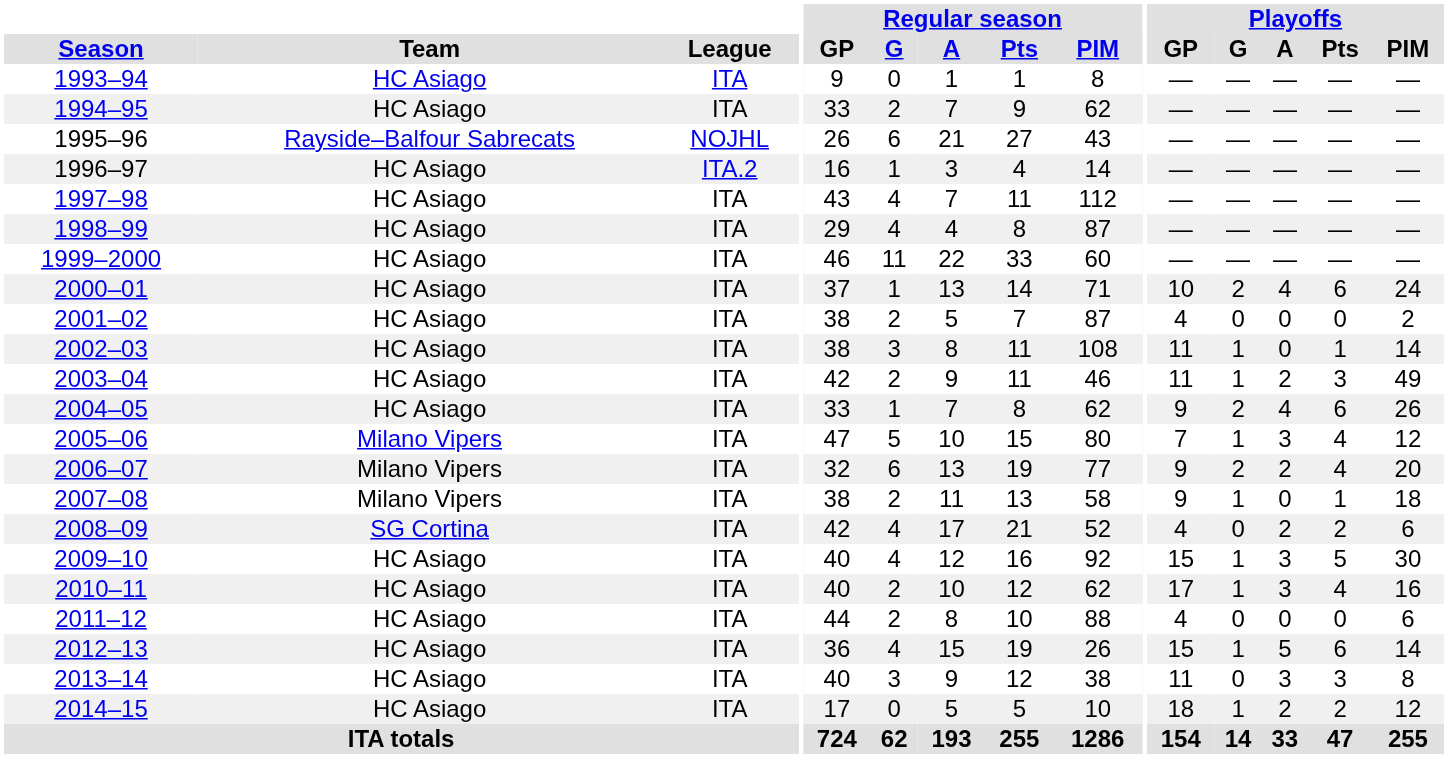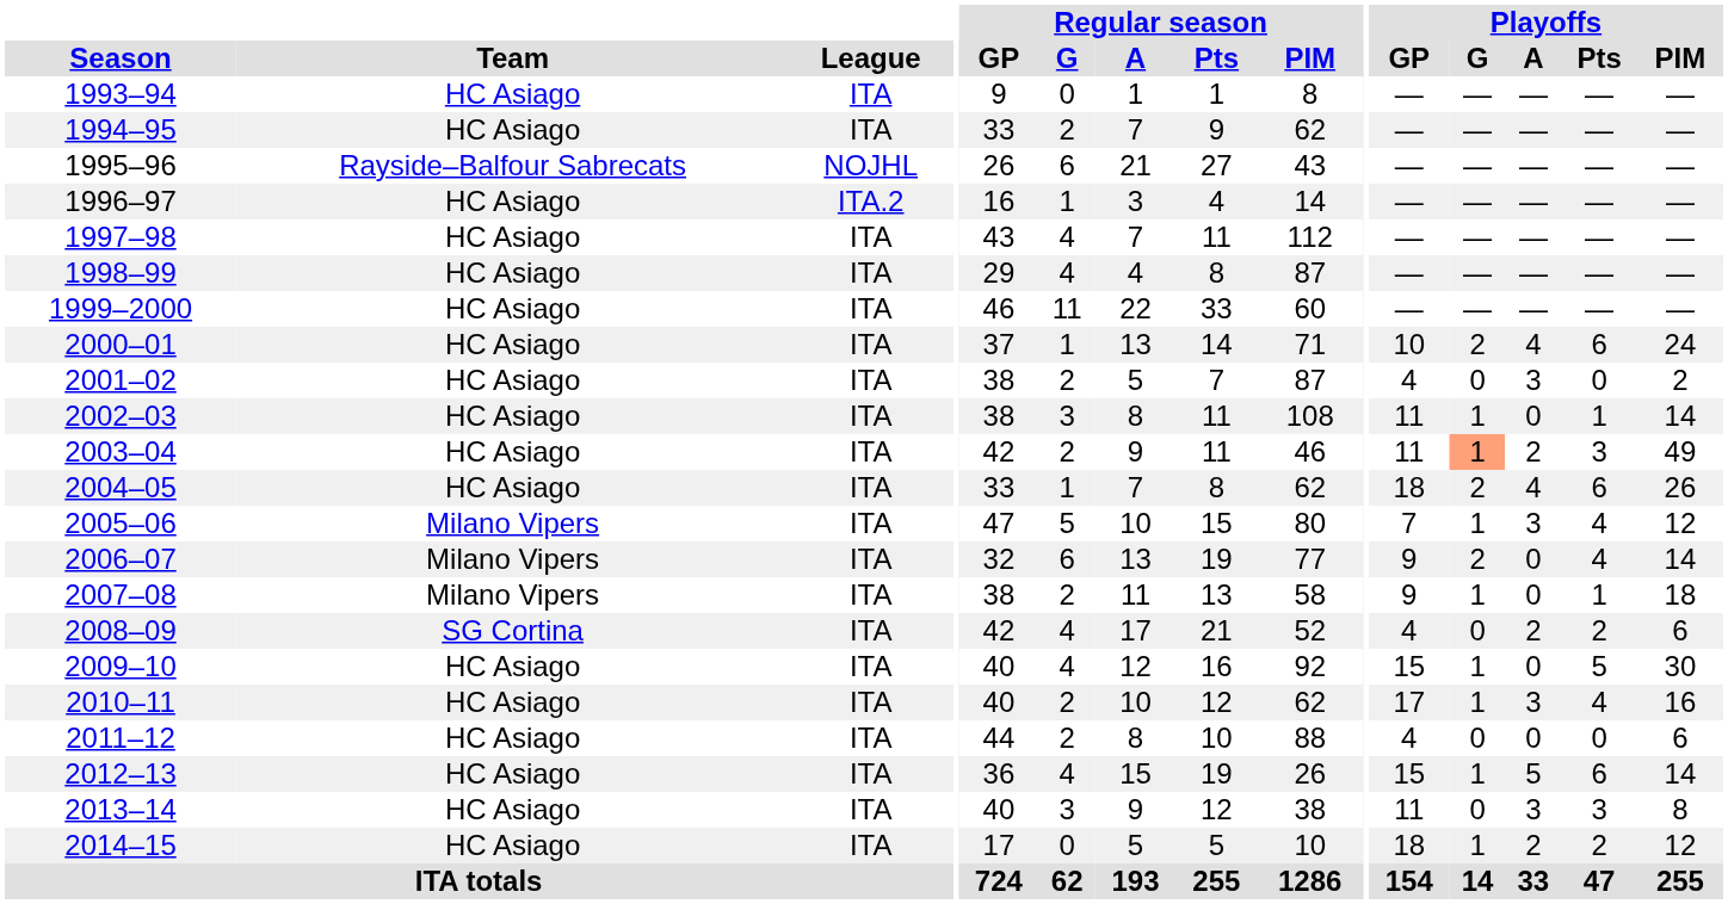 <table border="0" cellpadding="1" cellspacing="0" style="text-align:center; width:60em">
 <tr bgcolor="#e0e0e0">
 <th colspan="3" bgcolor="#ffffff"></th>
 <th rowspan="99" bgcolor="#ffffff"></th>
 <th colspan="5"><a href='#'>Regular season</a></th>
 <th rowspan="99" bgcolor="#ffffff"></th>
 <th colspan="5"><a href='#'>Playoffs</a></th>
 </tr>
 <tr bgcolor="#e0e0e0">
 <th><a href='#'>Season</a></th>
 <th>Team</th>
 <th>League</th>
 <th>GP</th>
 <th><a href='#'>G</a></th>
 <th><a href='#'>A</a></th>
 <th><a href='#'>Pts</a></th>
 <th><a href='#'>PIM</a></th>
 <th>GP</th>
 <th>G</th>
 <th>A</th>
 <th>Pts</th>
 <th>PIM</th>
 </tr>
 <tr>
 <td><a href='#'>1993–94</a></td>
 <td><a href='#'>HC Asiago</a></td>
 <td><a href='#'>ITA</a></td>
 <td>9</td>
 <td>0</td>
 <td>1</td>
 <td>1</td>
 <td>8</td>
 <td>—</td>
 <td>—</td>
 <td>—</td>
 <td>—</td>
 <td>—</td>
 </tr>
 <tr bgcolor="#f0f0f0">
 <td><a href='#'>1994–95</a></td>
 <td>HC Asiago</td>
 <td>ITA</td>
 <td>33</td>
 <td>2</td>
 <td>7</td>
 <td>9</td>
 <td>62</td>
 <td>—</td>
 <td>—</td>
 <td>—</td>
 <td>—</td>
 <td>—</td>
 </tr>
 <tr>
 <td>1995–96</td>
 <td><a href='#'>Rayside–Balfour Sabrecats</a></td>
 <td><a href='#'>NOJHL</a></td>
 <td>26</td>
 <td>6</td>
 <td>21</td>
 <td>27</td>
 <td>43</td>
 <td>—</td>
 <td>—</td>
 <td>—</td>
 <td>—</td>
 <td>—</td>
 </tr>
 <tr bgcolor="#f0f0f0">
 <td>1996–97</td>
 <td>HC Asiago</td>
 <td><a href='#'>ITA.2</a></td>
 <td>16</td>
 <td>1</td>
 <td>3</td>
 <td>4</td>
 <td>14</td>
 <td>—</td>
 <td>—</td>
 <td>—</td>
 <td>—</td>
 <td>—</td>
 </tr>
 <tr>
 <td><a href='#'>1997–98</a></td>
 <td>HC Asiago</td>
 <td>ITA</td>
 <td>43</td>
 <td>4</td>
 <td>7</td>
 <td>11</td>
 <td>112</td>
 <td>—</td>
 <td>—</td>
 <td>—</td>
 <td>—</td>
 <td>—</td>
 </tr>
 <tr bgcolor="#f0f0f0">
 <td><a href='#'>1998–99</a></td>
 <td>HC Asiago</td>
 <td>ITA</td>
 <td>29</td>
 <td>4</td>
 <td>4</td>
 <td>8</td>
 <td>87</td>
 <td>—</td>
 <td>—</td>
 <td>—</td>
 <td>—</td>
 <td>—</td>
 </tr>
 <tr>
 <td><a href='#'>1999–2000</a></td>
 <td>HC Asiago</td>
 <td>ITA</td>
 <td>46</td>
 <td>11</td>
 <td>22</td>
 <td>33</td>
 <td>60</td>
 <td>—</td>
 <td>—</td>
 <td>—</td>
 <td>—</td>
 <td>—</td>
 </tr>
 <tr bgcolor="#f0f0f0">
 <td><a href='#'>2000–01</a></td>
 <td>HC Asiago</td>
 <td>ITA</td>
 <td>37</td>
 <td>1</td>
 <td>13</td>
 <td>14</td>
 <td>71</td>
 <td>10</td>
 <td>2</td>
 <td>4</td>
 <td>6</td>
 <td>24</td>
 </tr>
 <tr>
 <td><a href='#'>2001–02</a></td>
 <td>HC Asiago</td>
 <td>ITA</td>
 <td>38</td>
 <td>2</td>
 <td>5</td>
 <td>7</td>
 <td>87</td>
 <td>4</td>
 <td>0</td>
-<td>0</td>
+<td>3</td>
 <td>0</td>
 <td>2</td>
 </tr>
 <tr bgcolor="#f0f0f0">
 <td><a href='#'>2002–03</a></td>
 <td>HC Asiago</td>
 <td>ITA</td>
 <td>38</td>
 <td>3</td>
 <td>8</td>
 <td>11</td>
 <td>108</td>
 <td>11</td>
 <td>1</td>
 <td>0</td>
 <td>1</td>
 <td>14</td>
 </tr>
 <tr>
 <td><a href='#'>2003–04</a></td>
 <td>HC Asiago</td>
 <td>ITA</td>
 <td>42</td>
 <td>2</td>
 <td>9</td>
 <td>11</td>
 <td>46</td>
 <td>11</td>
-<td>1</td>
+<td style="background: lightsalmon;">1</td>
 <td>2</td>
 <td>3</td>
 <td>49</td>
 </tr>
 <tr bgcolor="#f0f0f0">
 <td><a href='#'>2004–05</a></td>
 <td>HC Asiago</td>
 <td>ITA</td>
 <td>33</td>
 <td>1</td>
 <td>7</td>
 <td>8</td>
 <td>62</td>
-<td>9</td>
+<td>18</td>
 <td>2</td>
 <td>4</td>
 <td>6</td>
 <td>26</td>
 </tr>
 <tr>
 <td><a href='#'>2005–06</a></td>
 <td><a href='#'>Milano Vipers</a></td>
 <td>ITA</td>
 <td>47</td>
 <td>5</td>
 <td>10</td>
 <td>15</td>
 <td>80</td>
 <td>7</td>
 <td>1</td>
 <td>3</td>
 <td>4</td>
 <td>12</td>
 </tr>
 <tr bgcolor="#f0f0f0">
 <td><a href='#'>2006–07</a></td>
 <td>Milano Vipers</td>
 <td>ITA</td>
 <td>32</td>
 <td>6</td>
 <td>13</td>
 <td>19</td>
 <td>77</td>
 <td>9</td>
 <td>2</td>
-<td>2</td>
+<td>0</td>
 <td>4</td>
-<td>20</td>
+<td>14</td>
 </tr>
 <tr>
 <td><a href='#'>2007–08</a></td>
 <td>Milano Vipers</td>
 <td>ITA</td>
 <td>38</td>
 <td>2</td>
 <td>11</td>
 <td>13</td>
 <td>58</td>
 <td>9</td>
 <td>1</td>
 <td>0</td>
 <td>1</td>
 <td>18</td>
 </tr>
 <tr bgcolor="#f0f0f0">
 <td><a href='#'>2008–09</a></td>
 <td><a href='#'>SG Cortina</a></td>
 <td>ITA</td>
 <td>42</td>
 <td>4</td>
 <td>17</td>
 <td>21</td>
 <td>52</td>
 <td>4</td>
 <td>0</td>
 <td>2</td>
 <td>2</td>
 <td>6</td>
 </tr>
 <tr>
 <td><a href='#'>2009–10</a></td>
 <td>HC Asiago</td>
 <td>ITA</td>
 <td>40</td>
 <td>4</td>
 <td>12</td>
 <td>16</td>
 <td>92</td>
 <td>15</td>
 <td>1</td>
-<td>3</td>
+<td>0</td>
 <td>5</td>
 <td>30</td>
 </tr>
 <tr bgcolor="#f0f0f0">
 <td><a href='#'>2010–11</a></td>
 <td>HC Asiago</td>
 <td>ITA</td>
 <td>40</td>
 <td>2</td>
 <td>10</td>
 <td>12</td>
 <td>62</td>
 <td>17</td>
 <td>1</td>
 <td>3</td>
 <td>4</td>
 <td>16</td>
 </tr>
 <tr>
 <td><a href='#'>2011–12</a></td>
 <td>HC Asiago</td>
 <td>ITA</td>
 <td>44</td>
 <td>2</td>
 <td>8</td>
 <td>10</td>
 <td>88</td>
 <td>4</td>
 <td>0</td>
 <td>0</td>
 <td>0</td>
 <td>6</td>
 </tr>
 <tr bgcolor="#f0f0f0">
 <td><a href='#'>2012–13</a></td>
 <td>HC Asiago</td>
 <td>ITA</td>
 <td>36</td>
 <td>4</td>
 <td>15</td>
 <td>19</td>
 <td>26</td>
 <td>15</td>
 <td>1</td>
 <td>5</td>
 <td>6</td>
 <td>14</td>
 </tr>
 <tr>
 <td><a href='#'>2013–14</a></td>
 <td>HC Asiago</td>
 <td>ITA</td>
 <td>40</td>
 <td>3</td>
 <td>9</td>
 <td>12</td>
 <td>38</td>
 <td>11</td>
 <td>0</td>
 <td>3</td>
 <td>3</td>
 <td>8</td>
 </tr>
 <tr bgcolor="#f0f0f0">
 <td><a href='#'>2014–15</a></td>
 <td>HC Asiago</td>
 <td>ITA</td>
 <td>17</td>
 <td>0</td>
 <td>5</td>
 <td>5</td>
 <td>10</td>
 <td>18</td>
 <td>1</td>
 <td>2</td>
 <td>2</td>
 <td>12</td>
 </tr>
 <tr bgcolor="#e0e0e0">
 <th colspan="3">ITA totals</th>
 <th>724</th>
 <th>62</th>
 <th>193</th>
 <th>255</th>
 <th>1286</th>
 <th>154</th>
 <th>14</th>
 <th>33</th>
 <th>47</th>
 <th>255</th>
 </tr>
 </table>
